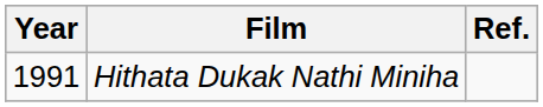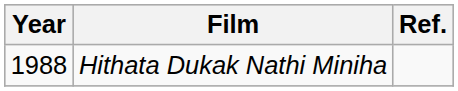 <table class="wikitable">
 <tr>
 <th>Year</th>
 <th>Film</th>
 <th>Ref.</th>
 </tr>
 <tr>
-<td>1991</td>
+<td>1988</td>
 <td><em>Hithata Dukak Nathi Miniha</em></td>
 <td></td>
 </tr>
 </table>
